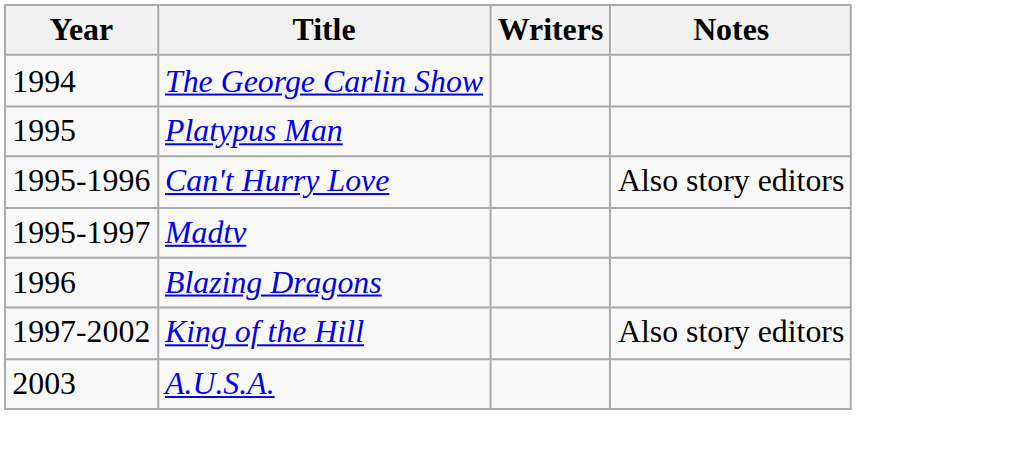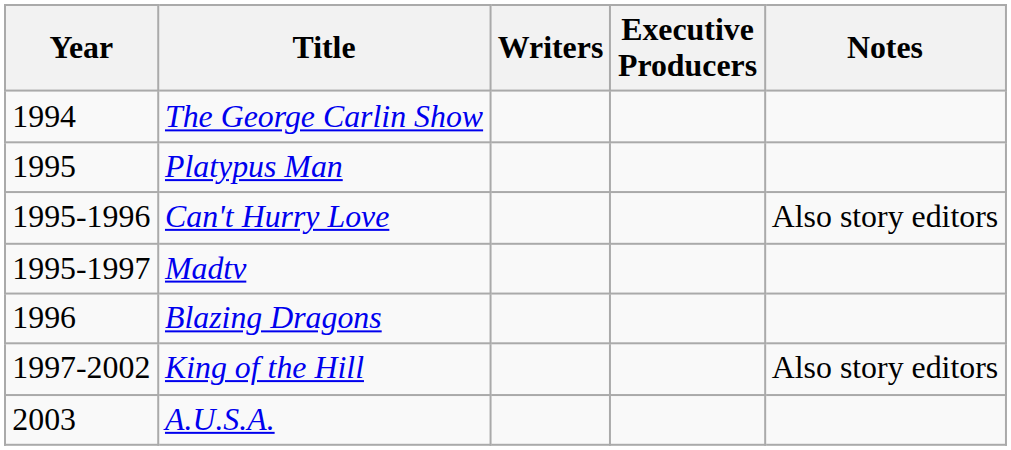 <table class="wikitable plainrowheaders">
 <tr>
 <th>Year</th>
 <th>Title</th>
 <th>Writers</th>
+<th>Executive<br>Producers</th>
 <th>Notes</th>
 </tr>
 <tr>
 <td>1994</td>
 <td><em><a href='#'>The George Carlin Show</a></em></td>
+<td></td>
 <td></td>
 <td></td>
 </tr>
 <tr>
 <td>1995</td>
 <td><em><a href='#'>Platypus Man</a></em></td>
 <td></td>
 <td></td>
+<td></td>
 </tr>
 <tr>
 <td>1995-1996</td>
 <td><em><a href='#'>Can't Hurry Love</a></em></td>
+<td></td>
 <td></td>
 <td>Also story editors</td>
 </tr>
 <tr>
 <td>1995-1997</td>
 <td><em><a href='#'>Madtv</a></em></td>
 <td></td>
 <td></td>
+<td></td>
 </tr>
 <tr>
 <td>1996</td>
 <td><em><a href='#'>Blazing Dragons</a></em></td>
 <td></td>
 <td></td>
+<td></td>
 </tr>
 <tr>
 <td>1997-2002</td>
 <td><em><a href='#'>King of the Hill</a></em></td>
+<td></td>
 <td></td>
 <td>Also story editors</td>
 </tr>
 <tr>
 <td>2003</td>
 <td><em><a href='#'>A.U.S.A.</a></em></td>
 <td></td>
 <td></td>
+<td></td>
 </tr>
 </table>
